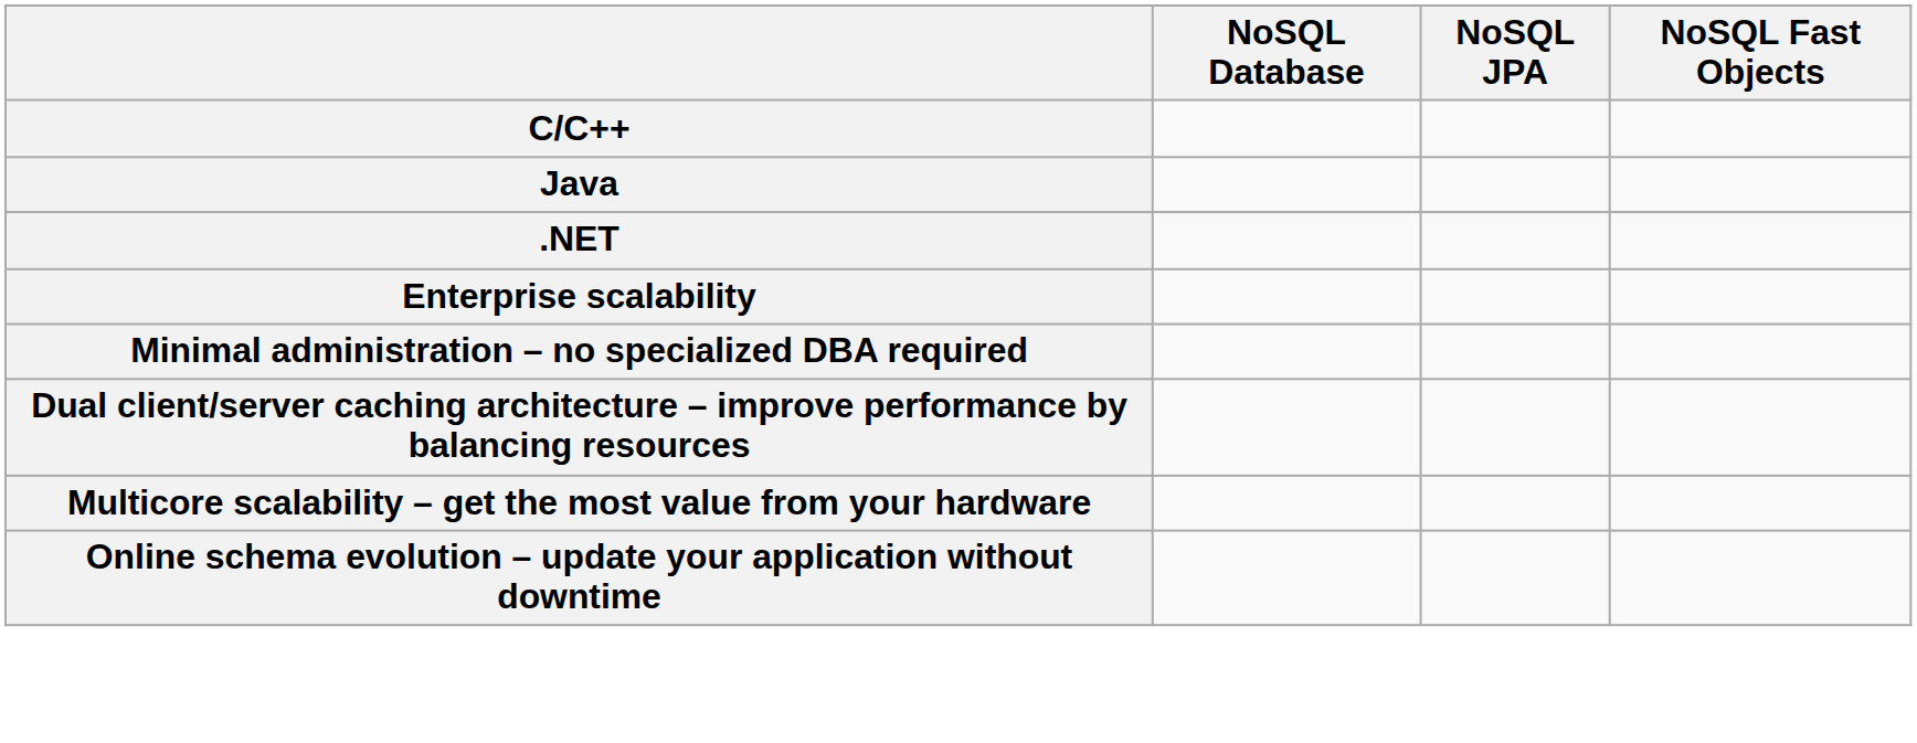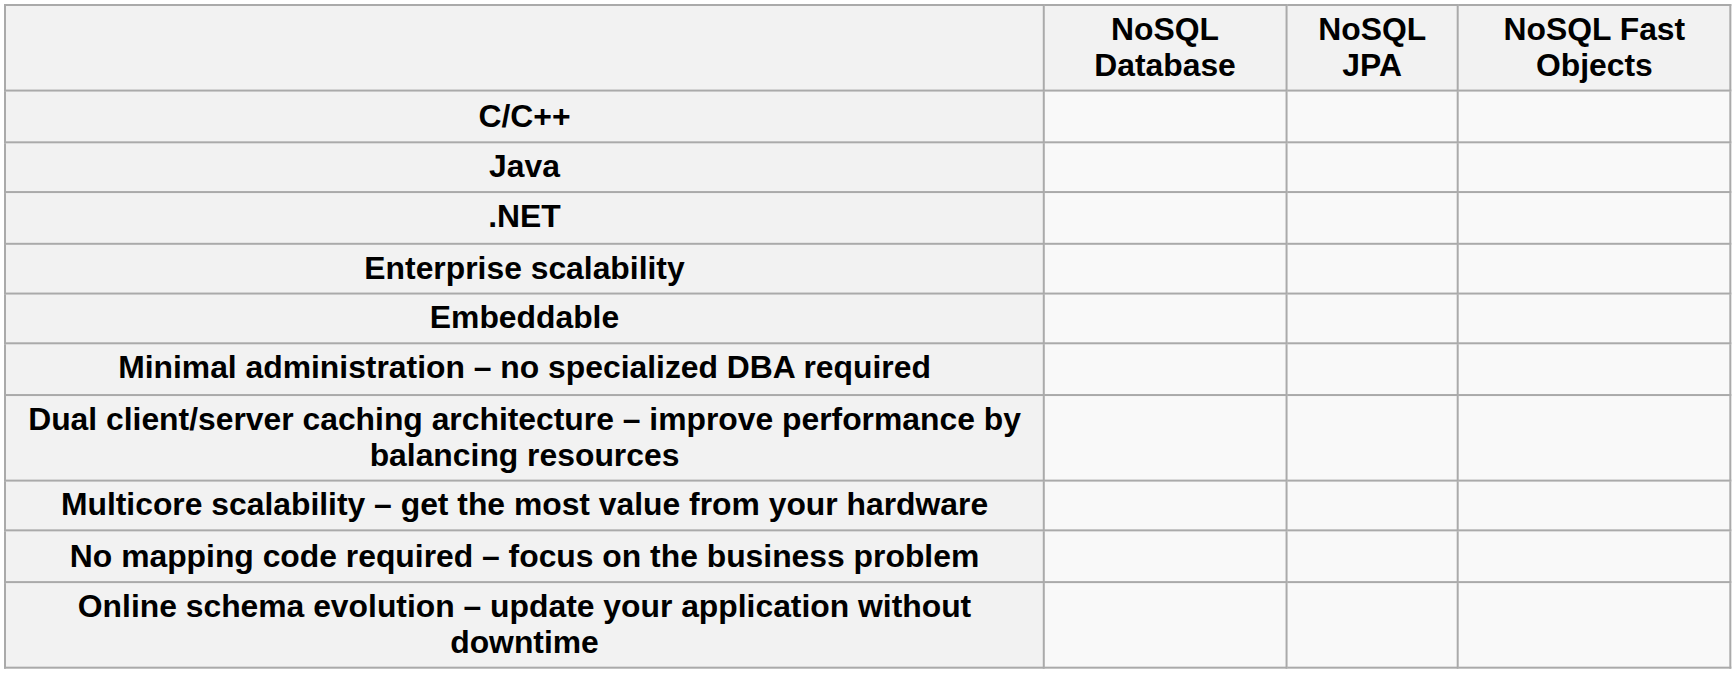 <table class="wikitable sortable">
 <tr>
 <th></th>
 <th>NoSQL Database</th>
 <th>NoSQL JPA</th>
 <th>NoSQL Fast Objects</th>
 </tr>
 <tr>
 <th>C/C++</th>
 <td></td>
 <td></td>
 <td></td>
 </tr>
 <tr>
 <th>Java</th>
 <td></td>
 <td></td>
 <td></td>
 </tr>
 <tr>
 <th>.NET</th>
 <td></td>
 <td></td>
 <td></td>
 </tr>
 <tr>
 <th>Enterprise scalability</th>
 <td></td>
 <td></td>
 <td></td>
 </tr>
 <tr>
+<th>Embeddable</th>
+<td></td>
+<td></td>
+<td></td>
+</tr>
+<tr>
 <th>Minimal administration – no specialized DBA required</th>
 <td></td>
 <td></td>
 <td></td>
 </tr>
 <tr>
 <th>Dual client/server caching architecture – improve performance by balancing resources</th>
 <td></td>
 <td></td>
 <td></td>
 </tr>
 <tr>
 <th>Multicore scalability – get the most value from your hardware</th>
 <td></td>
 <td></td>
 <td></td>
 </tr>
 <tr>
+<th>No mapping code required – focus on the business problem</th>
+<td></td>
+<td></td>
+<td></td>
+</tr>
+<tr>
 <th>Online schema evolution – update your application without downtime</th>
 <td></td>
 <td></td>
 <td></td>
 </tr>
 </table>
